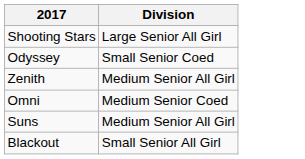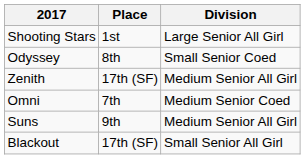 <table class="wikitable">
 <tr>
 <th>2017</th>
+<th>Place</th>
 <th>Division</th>
 </tr>
 <tr>
 <td>Shooting Stars</td>
+<td>1st</td>
 <td>Large Senior All Girl</td>
 </tr>
 <tr>
 <td>Odyssey</td>
+<td>8th</td>
 <td>Small Senior Coed</td>
 </tr>
 <tr>
 <td>Zenith</td>
+<td>17th (SF)</td>
 <td>Medium Senior All Girl</td>
 </tr>
 <tr>
 <td>Omni</td>
+<td>7th</td>
 <td>Medium Senior Coed</td>
 </tr>
 <tr>
 <td>Suns</td>
+<td>9th</td>
 <td>Medium Senior All Girl</td>
 </tr>
 <tr>
 <td>Blackout</td>
+<td>17th (SF)</td>
 <td>Small Senior All Girl</td>
 </tr>
 </table>
